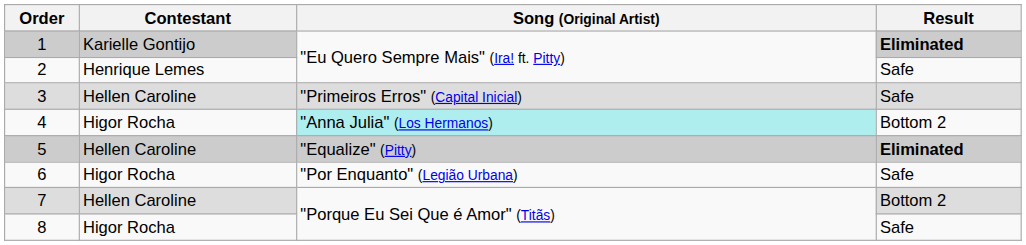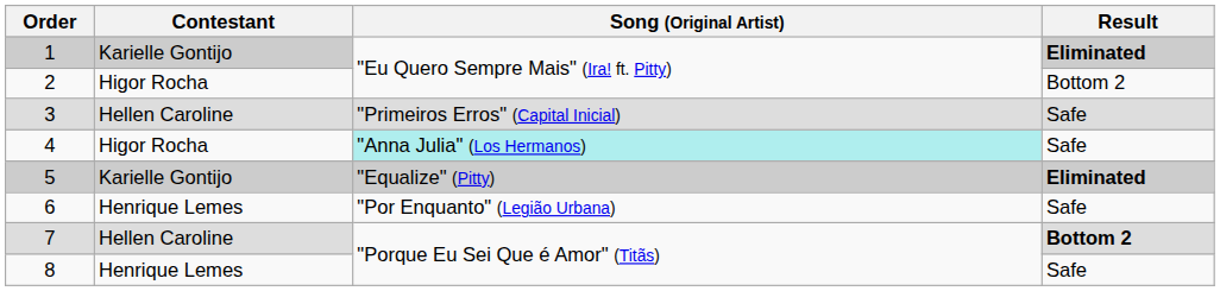 <table class="wikitable" style="font-size:90%; width:70%; text-align: left;">
 <tr>
 <th width="05%">Order</th>
 <th width="15%">Contestant</th>
 <th width="40%">Song <small>(Original Artist)</small></th>
 <th width="10%">Result</th>
 </tr>
 <tr>
 <td bgcolor="CCCCCC" style="text-align:center;">1</td>
 <td bgcolor="CCCCCC">Karielle Gontijo</td>
 <td rowspan=2>"Eu Quero Sempre Mais" <small>(<a href='#'>Ira!</a> ft. <a href='#'>Pitty</a>)</small></td>
 <td bgcolor="CCCCCC"><strong>Eliminated</strong></td>
 </tr>
 <tr>
 <td style="text-align:center;">2</td>
-<td>Henrique Lemes</td>
-<td>Safe</td>
+<td>Higor Rocha</td>
+<td>Bottom 2</td>
 </tr>
 <tr style="background:#DDDDDD;">
 <td style="text-align:center;">3</td>
 <td>Hellen Caroline</td>
 <td>"Primeiros Erros" <small>(<a href='#'>Capital Inicial</a>)</small></td>
 <td>Safe</td>
 </tr>
 <tr>
 <td style="text-align:center;">4</td>
 <td>Higor Rocha</td>
 <td style="background: paleturquoise;">"Anna Julia" <small>(<a href='#'>Los Hermanos</a>)</small></td>
-<td>Bottom 2</td>
+<td>Safe</td>
 </tr>
 <tr style="background:#CCCCCC;">
 <td style="text-align:center;">5</td>
-<td>Hellen Caroline</td>
+<td>Karielle Gontijo</td>
 <td>"Equalize" <small>(<a href='#'>Pitty</a>)</small></td>
 <td><strong>Eliminated</strong></td>
 </tr>
 <tr>
 <td style="text-align:center;">6</td>
-<td>Higor Rocha</td>
+<td>Henrique Lemes</td>
 <td>"Por Enquanto" <small>(<a href='#'>Legião Urbana</a>)</small></td>
 <td>Safe</td>
 </tr>
 <tr>
 <td bgcolor="DDDDDD" style="text-align:center;">7</td>
 <td bgcolor="DDDDDD">Hellen Caroline</td>
 <td rowspan=2>"Porque Eu Sei Que é Amor" <small>(<a href='#'>Titãs</a>)</small></td>
-<td bgcolor="DDDDDD">Bottom 2</td>
+<td bgcolor="DDDDDD"><strong>Bottom 2</strong></td>
 </tr>
 <tr>
 <td style="text-align:center;">8</td>
-<td>Higor Rocha</td>
+<td>Henrique Lemes</td>
 <td>Safe</td>
 </tr>
 </table>
